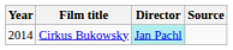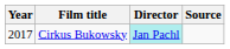 <table class="wikitable sortable">
 <tr>
 <th>Year</th>
 <th>Film title</th>
 <th>Director</th>
 <th>Source</th>
 </tr>
 <tr>
-<td>2014</td>
+<td>2017</td>
 <td><a href='#'>Cirkus Bukowsky</a></td>
 <td style="background: paleturquoise;"><a href='#'>Jan Pachl</a></td>
 <td></td>
 </tr>
 </table>
